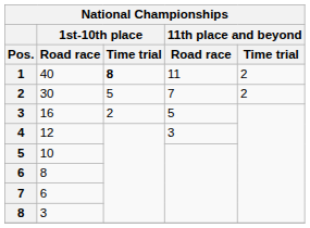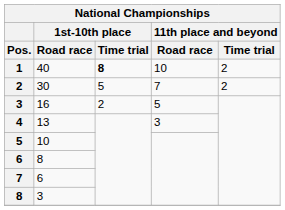 <table class="wikitable">
 <tr>
 <th colspan=5>National Championships</th>
 </tr>
 <tr>
 <th></th>
 <th colspan=2>1st-10th place</th>
 <th colspan=2>11th place and beyond</th>
 </tr>
 <tr>
 <th>Pos.</th>
 <th>Road race</th>
 <th>Time trial</th>
 <th>Road race</th>
 <th>Time trial</th>
 </tr>
 <tr>
 <th>1</th>
 <td>40</td>
 <td><strong>8</strong></td>
-<td>11</td>
+<td>10</td>
 <td>2</td>
 </tr>
 <tr>
 <th>2</th>
 <td>30</td>
 <td>5</td>
 <td>7</td>
 <td>2</td>
 </tr>
 <tr>
 <th>3</th>
 <td>16</td>
 <td>2</td>
 <td>5</td>
 <td rowspan=6></td>
 </tr>
 <tr>
 <th>4</th>
-<td>12</td>
+<td>13</td>
 <td rowspan=5></td>
 <td>3</td>
 </tr>
 <tr>
 <th>5</th>
 <td>10</td>
 <td rowspan=4></td>
 </tr>
 <tr>
 <th>6</th>
 <td>8</td>
 </tr>
 <tr>
 <th>7</th>
 <td>6</td>
 </tr>
 <tr>
 <th>8</th>
 <td>3</td>
 </tr>
 <tr>
 </tr>
 </table>
